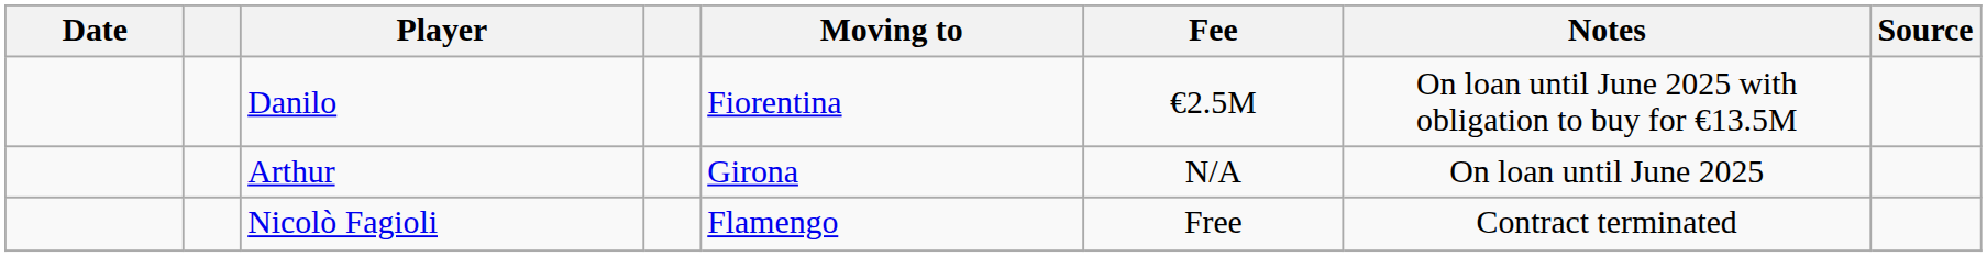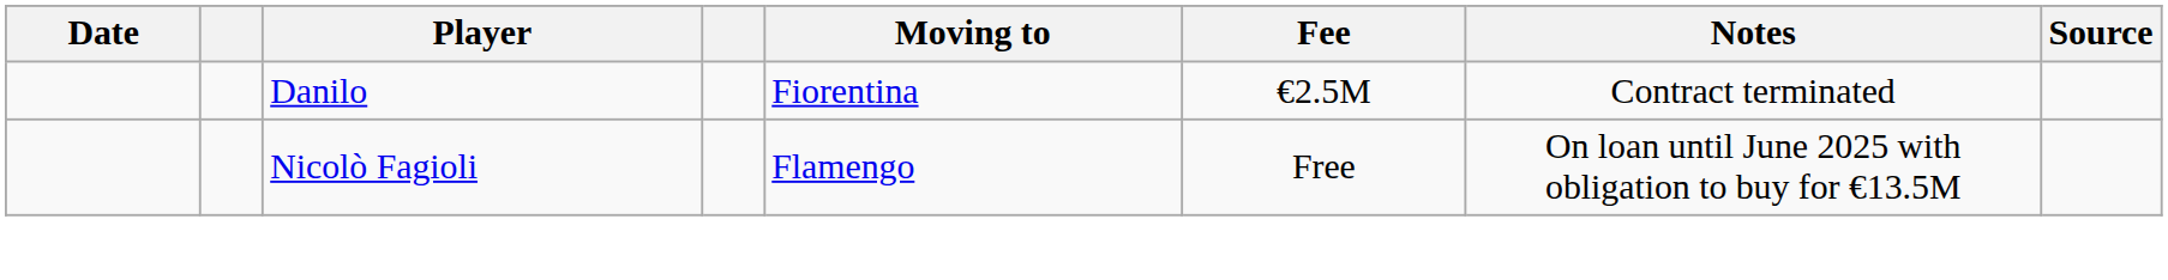 <table class="wikitable sortable">
 <tr>
 <th style="width:80px;">Date</th>
 <th style="width:20px;"></th>
 <th style="width:190px;">Player</th>
 <th style="width:20px;"></th>
 <th style="width:180px;">Moving to</th>
 <th style="width:120px;" class="unsortable">Fee</th>
 <th style="width:250px;" class="unsortable">Notes</th>
 <th style="width:20px;">Source</th>
 </tr>
 <tr>
 <td></td>
 <td align=center></td>
 <td> <a href='#'>Danilo</a></td>
 <td align="center"></td>
 <td align=left> <a href='#'>Fiorentina</a></td>
 <td align="center">€2.5M</td>
-<td align=center>On loan until June 2025 with obligation to buy for €13.5M</td>
-<td></td>
-</tr>
-<tr>
-<td></td>
-<td align=center></td>
-<td> <a href='#'>Arthur</a></td>
-<td align="center"></td>
-<td align=left> <a href='#'>Girona</a></td>
-<td align="center">N/A</td>
-<td align=center>On loan until June 2025</td>
+<td align=center>Contract terminated</td>
 <td></td>
 </tr>
 <tr>
 <td></td>
 <td align=center></td>
 <td> <a href='#'>Nicolò Fagioli</a></td>
 <td align="center"></td>
 <td align=left> <a href='#'>Flamengo</a></td>
 <td align="center">Free</td>
-<td align=center>Contract terminated</td>
+<td align=center>On loan until June 2025 with obligation to buy for €13.5M</td>
 <td></td>
 </tr>
 </table>
